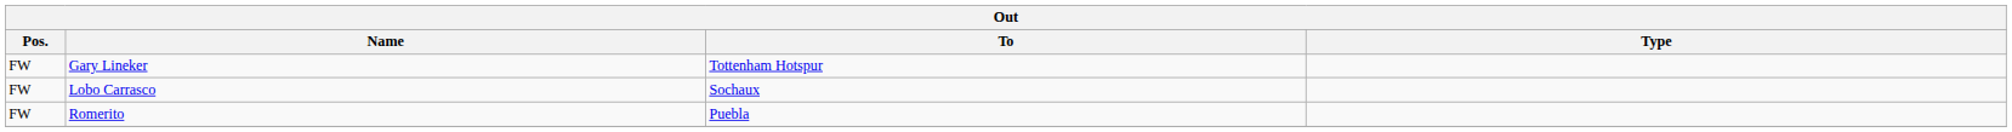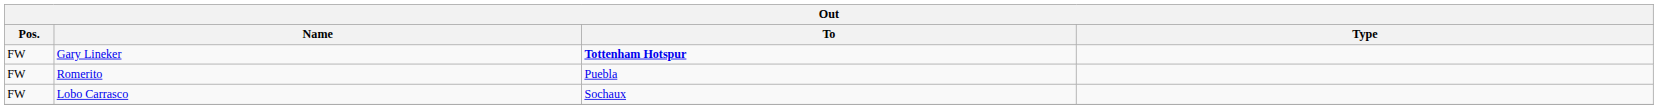 <table class="wikitable" style="font-size:90%;width:99%;">
 <tr>
 <th colspan="4">Out</th>
 </tr>
 <tr>
 <th width=3%>Pos.</th>
 <th width=32%>Name</th>
 <th width=30%>To</th>
 <th width=35%>Type</th>
 </tr>
 <tr>
 <td>FW</td>
 <td><a href='#'>Gary Lineker</a></td>
-<td><a href='#'>Tottenham Hotspur</a></td>
+<td><strong><a href='#'>Tottenham Hotspur</a></strong></td>
+<td></td>
+</tr>
+<tr>
+<td>FW</td>
+<td><a href='#'>Romerito</a></td>
+<td><a href='#'>Puebla</a></td>
 <td></td>
 </tr>
 <tr>
 <td>FW</td>
 <td><a href='#'>Lobo Carrasco</a></td>
 <td><a href='#'>Sochaux</a></td>
 <td></td>
 </tr>
 <tr>
-<td>FW</td>
-<td><a href='#'>Romerito</a></td>
-<td><a href='#'>Puebla</a></td>
-<td></td>
-</tr>
-<tr>
 </tr>
 </table>
